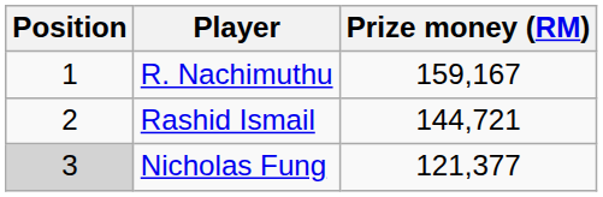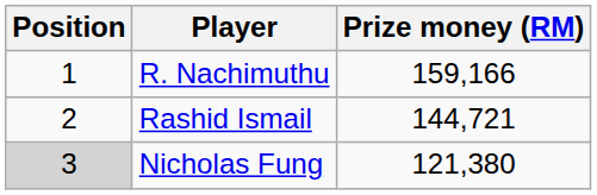 <table class=wikitable>
 <tr>
 <th>Position</th>
 <th>Player</th>
 <th>Prize money (<a href='#'>RM</a>)</th>
 </tr>
 <tr>
 <td align=center>1</td>
 <td> <a href='#'>R. Nachimuthu</a></td>
-<td align=center>159,167</td>
+<td align=center>159,166</td>
 </tr>
 <tr>
 <td align=center>2</td>
 <td> <a href='#'>Rashid Ismail</a></td>
 <td align=center>144,721</td>
 </tr>
 <tr>
 <td align=center style="background: lightgrey;">3</td>
 <td> <a href='#'>Nicholas Fung</a></td>
-<td align=center>121,377</td>
+<td align=center>121,380</td>
 </tr>
 </table>
